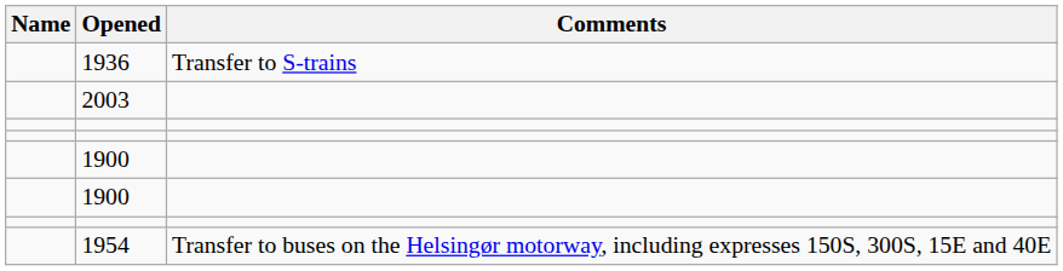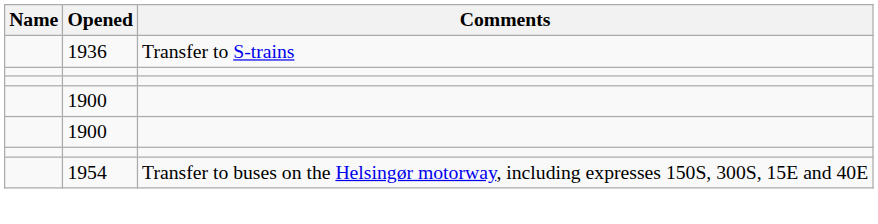 <table class=wikitable>
 <tr>
 <th>Name</th>
 <th>Opened</th>
 <th>Comments</th>
 </tr>
 <tr>
 <td></td>
 <td>1936</td>
 <td>Transfer to <a href='#'>S-trains</a></td>
-</tr>
-<tr>
-<td></td>
-<td>2003</td>
-<td></td>
 </tr>
 <tr>
 <td></td>
 <td></td>
 <td></td>
 </tr>
 <tr>
 <td></td>
 <td></td>
 <td></td>
 </tr>
 <tr>
 <td></td>
 <td>1900</td>
 <td></td>
 </tr>
 <tr>
 <td></td>
 <td>1900</td>
 <td></td>
 </tr>
 <tr>
 <td></td>
 <td></td>
 <td></td>
 </tr>
 <tr>
 <td></td>
 <td>1954</td>
 <td>Transfer to buses on the <a href='#'>Helsingør motorway</a>, including expresses 150S, 300S, 15E and 40E</td>
 </tr>
 </table>
